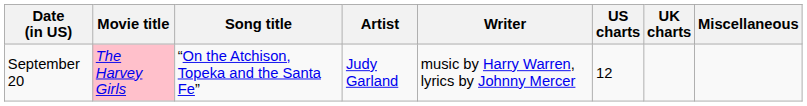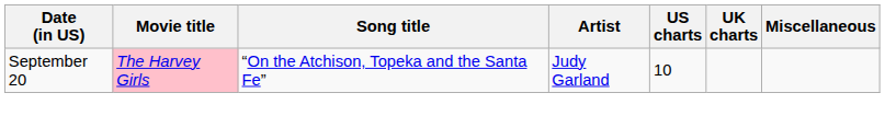 <table class="wikitable sortable">
 <tr>
 <th>Date<br>(in US)</th>
 <th>Movie title</th>
 <th>Song title</th>
 <th>Artist</th>
-<th>Writer</th>
 <th>US <br>charts</th>
 <th>UK<br>charts</th>
 <th>Miscellaneous</th>
 </tr>
 <tr>
 <td>September 20</td>
 <td style="background: pink;"><em><a href='#'>The Harvey Girls</a></em></td>
 <td>“<a href='#'>On the Atchison, Topeka and the Santa Fe</a>”</td>
 <td><a href='#'>Judy Garland</a></td>
-<td>music by <a href='#'>Harry Warren</a>, lyrics by <a href='#'>Johnny Mercer</a></td>
-<td>12</td>
+<td>10</td>
 <td></td>
 <td></td>
 </tr>
 </table>
